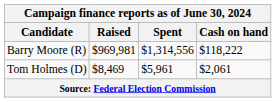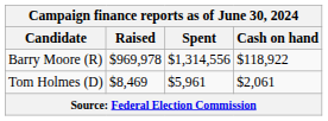 <table class="wikitable sortable">
 <tr>
 <th colspan=4>Campaign finance reports as of June 30, 2024</th>
 </tr>
 <tr style="text-align:center;">
 <th>Candidate</th>
 <th>Raised</th>
 <th>Spent</th>
 <th>Cash on hand</th>
 </tr>
 <tr>
 <td>Barry Moore (R)</td>
-<td>$969,981</td>
+<td>$969,978</td>
 <td>$1,314,556</td>
-<td>$118,222</td>
+<td>$118,922</td>
 </tr>
 <tr>
 <td>Tom Holmes (D)</td>
 <td>$8,469</td>
 <td>$5,961</td>
 <td>$2,061</td>
 </tr>
 <tr>
 <th colspan="4"><small>Source: <a href='#'>Federal Election Commission</a></small></th>
 </tr>
 </table>
